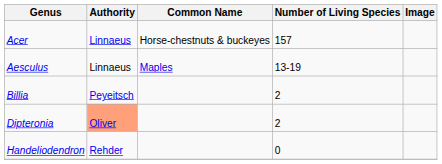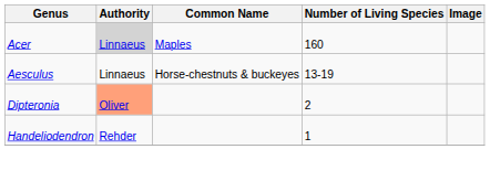 <table class="wikitable">
 <tr>
 <th>Genus</th>
 <th>Authority</th>
 <th>Common Name</th>
 <th>Number of Living Species</th>
 <th>Image</th>
 </tr>
 <tr>
 <td><br><em><a href='#'>Acer</a></em></td>
-<td><br><a href='#'>Linnaeus</a></td>
-<td><br>Horse-chestnuts & buckeyes</td>
-<td><br>157</td>
+<td style="background: lightgrey;"><br><a href='#'>Linnaeus</a></td>
+<td><br><a href='#'>Maples</a></td>
+<td><br>160</td>
 <td><br></td>
 </tr>
 <tr>
 <td><br><em><a href='#'>Aesculus</a></em></td>
 <td><br>Linnaeus</td>
-<td><br><a href='#'>Maples</a></td>
+<td><br>Horse-chestnuts & buckeyes</td>
 <td><br>13-19</td>
-<td><br></td>
-</tr>
-<tr>
-<td><br><em><a href='#'>Billia</a></em></td>
-<td><br><a href='#'>Peyeitsch</a></td>
-<td></td>
-<td><br>2</td>
 <td><br></td>
 </tr>
 <tr>
 <td><br><em><a href='#'>Dipteronia</a></em></td>
 <td style="background: lightsalmon;"><br><a href='#'>Oliver</a></td>
 <td></td>
 <td><br>2</td>
 <td><br></td>
 </tr>
 <tr>
 <td><br><em><a href='#'>Handeliodendron</a></em></td>
 <td><br><a href='#'>Rehder</a></td>
 <td></td>
-<td><br>0</td>
+<td><br>1</td>
 <td></td>
 </tr>
 <tr>
 </tr>
 </table>
